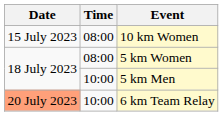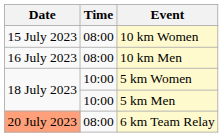 <table class="wikitable">
 <tr>
 <th>Date</th>
 <th>Time</th>
 <th>Event</th>
 </tr>
 <tr>
 <td>15 July 2023</td>
 <td>08:00</td>
 <td style="background:lemonchiffon">10 km Women</td>
 </tr>
 <tr>
+<td>16 July 2023</td>
+<td>08:00</td>
+<td style="background:lemonchiffon">10 km Men</td>
+</tr>
+<tr>
 <td rowspan=2>18 July 2023</td>
-<td>08:00</td>
+<td>10:00</td>
 <td style="background:lemonchiffon">5 km Women</td>
 </tr>
 <tr>
 <td>10:00</td>
 <td style="background:lemonchiffon">5 km Men</td>
 </tr>
 <tr>
 <td style="background: lightsalmon;">20 July 2023</td>
-<td>10:00</td>
+<td>08:00</td>
 <td style="background:lemonchiffon">6 km Team Relay</td>
 </tr>
 </table>
